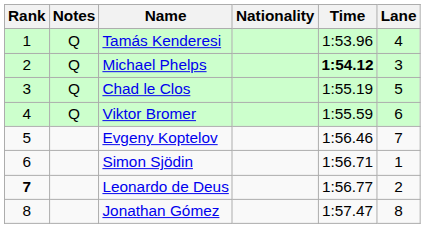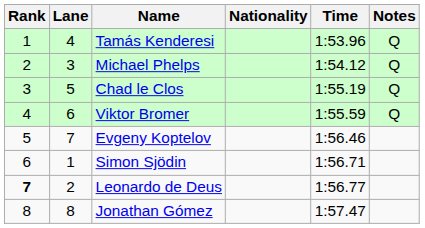 <table class="wikitable sortable" style="text-align:center">
 <tr>
 <th>Rank</th>
-<th>Notes</th>
+<th>Lane</th>
 <th>Name</th>
 <th>Nationality</th>
 <th>Time</th>
-<th>Lane</th>
+<th>Notes</th>
 </tr>
 <tr bgcolor=ccffcc>
 <td>1</td>
-<td>Q</td>
+<td>4</td>
 <td align=left><a href='#'>Tamás Kenderesi</a></td>
 <td align=left></td>
 <td>1:53.96</td>
-<td>4</td>
+<td>Q</td>
 </tr>
 <tr bgcolor=ccffcc>
 <td>2</td>
-<td>Q</td>
+<td>3</td>
 <td align=left><a href='#'>Michael Phelps</a></td>
 <td align=left></td>
-<td><strong>1:54.12</strong></td>
-<td>3</td>
+<td>1:54.12</td>
+<td>Q</td>
 </tr>
 <tr bgcolor=ccffcc>
 <td>3</td>
-<td>Q</td>
+<td>5</td>
 <td align=left><a href='#'>Chad le Clos</a></td>
 <td align=left></td>
 <td>1:55.19</td>
-<td>5</td>
+<td>Q</td>
 </tr>
 <tr bgcolor=ccffcc>
 <td>4</td>
-<td>Q</td>
+<td>6</td>
 <td align=left><a href='#'>Viktor Bromer</a></td>
 <td align=left></td>
 <td>1:55.59</td>
-<td>6</td>
+<td>Q</td>
 </tr>
 <tr>
 <td>5</td>
-<td></td>
+<td>7</td>
 <td align=left><a href='#'>Evgeny Koptelov</a></td>
 <td align=left></td>
 <td>1:56.46</td>
-<td>7</td>
+<td></td>
 </tr>
 <tr>
 <td>6</td>
-<td></td>
+<td>1</td>
 <td align=left><a href='#'>Simon Sjödin</a></td>
 <td align=left></td>
 <td>1:56.71</td>
-<td>1</td>
+<td></td>
 </tr>
 <tr>
 <td><strong>7</strong></td>
-<td></td>
+<td>2</td>
 <td align=left><a href='#'>Leonardo de Deus</a></td>
 <td align=left></td>
 <td>1:56.77</td>
-<td>2</td>
+<td></td>
 </tr>
 <tr>
 <td>8</td>
-<td></td>
+<td>8</td>
 <td align=left><a href='#'>Jonathan Gómez</a></td>
 <td align=left></td>
 <td>1:57.47</td>
-<td>8</td>
+<td></td>
 </tr>
 </table>
